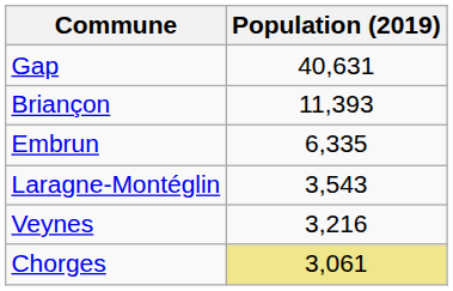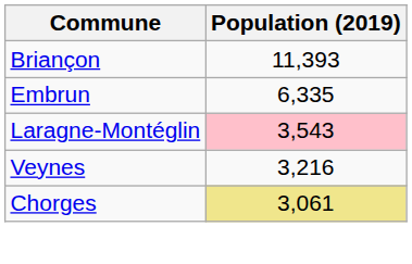 <table class=wikitable>
 <tr>
 <th>Commune</th>
 <th>Population (2019)</th>
-</tr>
-<tr>
-<td><a href='#'>Gap</a></td>
-<td style="text-align: center;">40,631</td>
 </tr>
 <tr>
 <td><a href='#'>Briançon</a></td>
 <td style="text-align: center;">11,393</td>
 </tr>
 <tr>
 <td><a href='#'>Embrun</a></td>
 <td style="text-align: center;">6,335</td>
 </tr>
 <tr>
 <td><a href='#'>Laragne-Montéglin</a></td>
-<td style="text-align: center;">3,543</td>
+<td style="background: pink; text-align: center;">3,543</td>
 </tr>
 <tr>
 <td><a href='#'>Veynes</a></td>
 <td style="text-align: center;">3,216</td>
 </tr>
 <tr>
 <td><a href='#'>Chorges</a></td>
 <td style="background: khaki; text-align: center;">3,061</td>
 </tr>
 </table>
